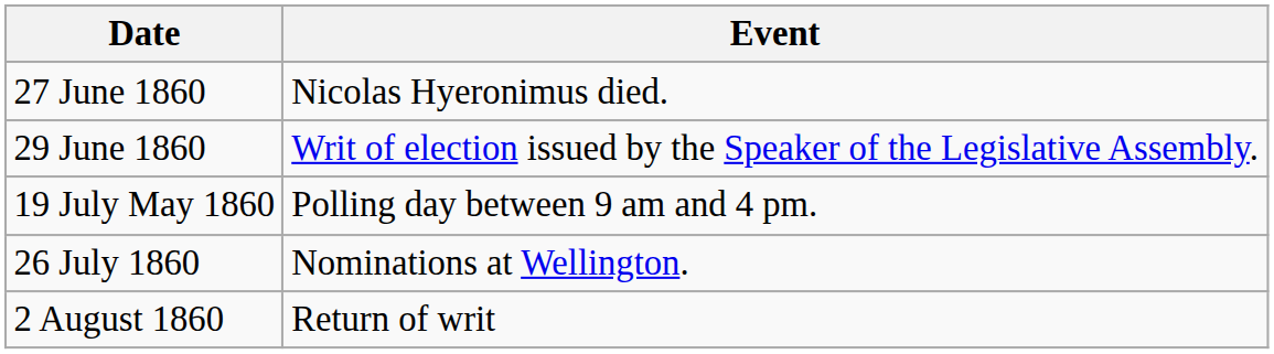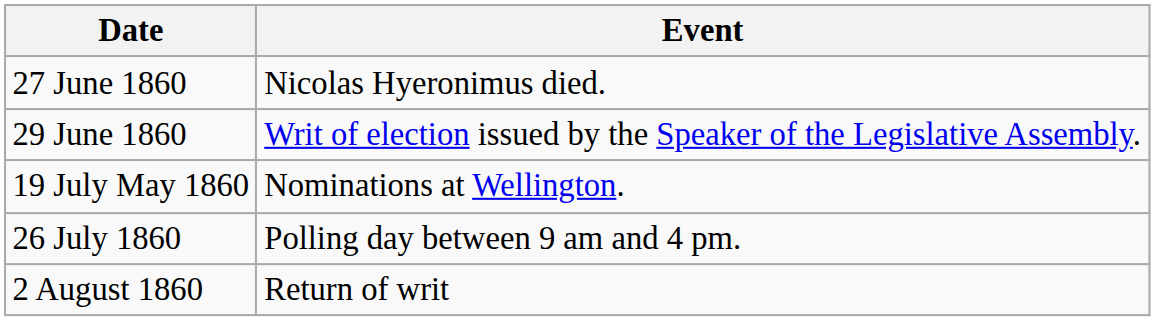 <table class="wikitable">
 <tr>
 <th>Date</th>
 <th>Event</th>
 </tr>
 <tr>
 <td>27 June 1860</td>
 <td>Nicolas Hyeronimus died.</td>
 </tr>
 <tr>
 <td>29 June 1860</td>
 <td><a href='#'>Writ of election</a> issued by the <a href='#'>Speaker of the Legislative Assembly</a>.</td>
 </tr>
 <tr>
 <td>19 July May 1860</td>
-<td>Polling day between 9 am and 4 pm.</td>
+<td>Nominations at <a href='#'>Wellington</a>.</td>
 </tr>
 <tr>
 <td>26 July 1860</td>
-<td>Nominations at <a href='#'>Wellington</a>.</td>
+<td>Polling day between 9 am and 4 pm.</td>
 </tr>
 <tr>
 <td>2 August 1860</td>
 <td>Return of writ</td>
 </tr>
 </table>
